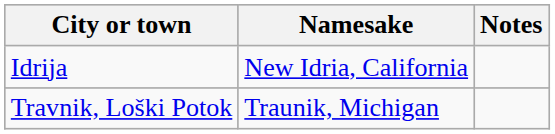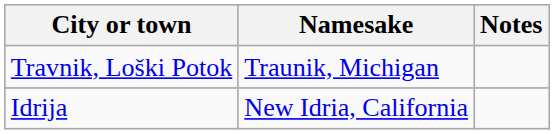 <table class="wikitable">
 <tr>
 <th>City or town</th>
 <th>Namesake</th>
 <th>Notes</th>
 </tr>
 <tr>
+<td><a href='#'>Travnik, Loški Potok</a></td>
+<td><a href='#'>Traunik, Michigan</a></td>
+<td></td>
+</tr>
+<tr>
 <td><a href='#'>Idrija</a></td>
 <td><a href='#'>New Idria, California</a></td>
 <td></td>
 </tr>
-<tr>
-<td><a href='#'>Travnik, Loški Potok</a></td>
-<td><a href='#'>Traunik, Michigan</a></td>
-<td></td>
-</tr>
 </table>
